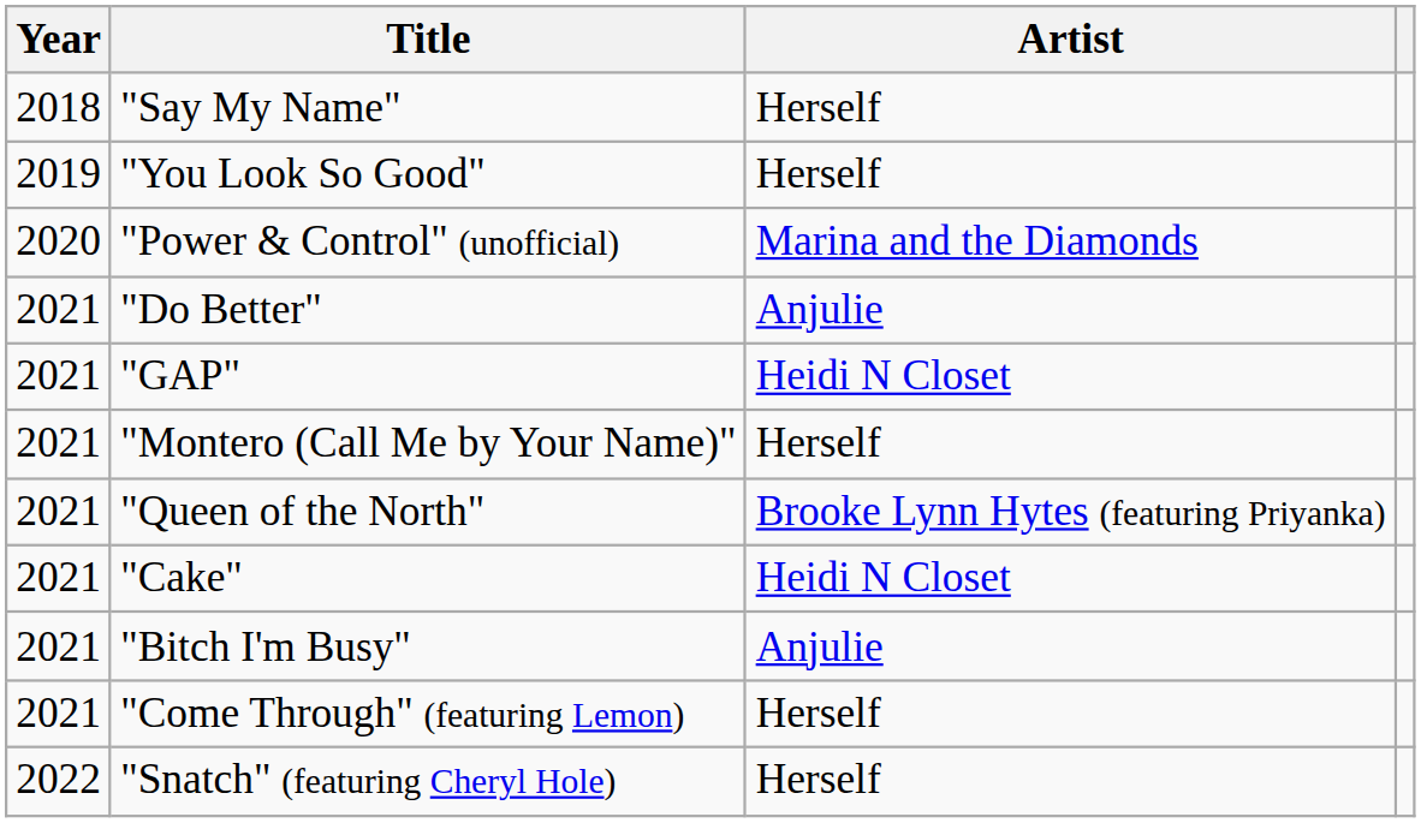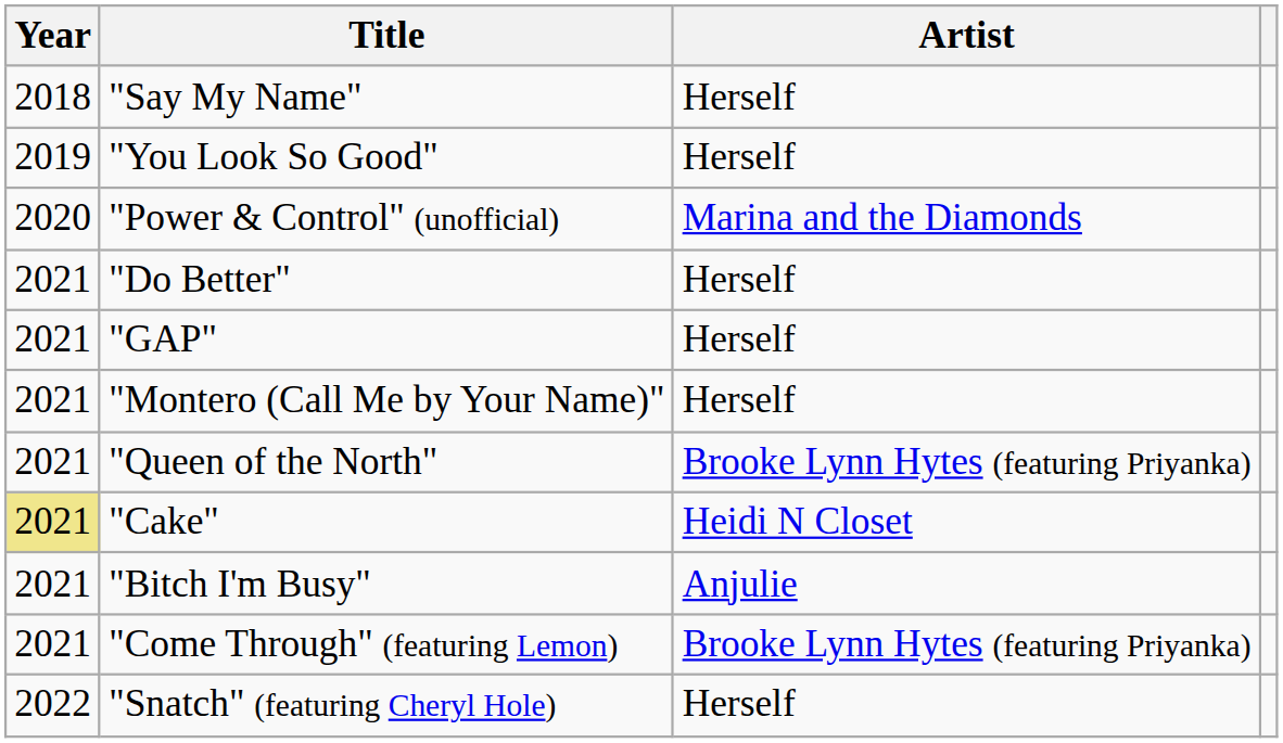 <table class="wikitable">
 <tr>
 <th>Year</th>
 <th>Title</th>
 <th>Artist</th>
 <th></th>
 </tr>
 <tr>
 <td>2018</td>
 <td>"Say My Name"</td>
 <td>Herself</td>
 <td></td>
 </tr>
 <tr>
 <td>2019</td>
 <td>"You Look So Good"</td>
 <td>Herself</td>
 <td></td>
 </tr>
 <tr>
 <td>2020</td>
 <td>"Power & Control" <small>(unofficial)</small></td>
 <td><a href='#'>Marina and the Diamonds</a></td>
 <td></td>
 </tr>
 <tr>
 <td>2021</td>
 <td>"Do Better"</td>
-<td><a href='#'>Anjulie</a></td>
+<td>Herself</td>
 <td style="text-align: center;"></td>
 </tr>
 <tr>
 <td>2021</td>
 <td>"GAP"</td>
-<td><a href='#'>Heidi N Closet</a></td>
+<td>Herself</td>
 <td style="text-align: center;"></td>
 </tr>
 <tr>
 <td>2021</td>
 <td>"Montero (Call Me by Your Name)"</td>
 <td>Herself</td>
 <td style="text-align: center;"></td>
 </tr>
 <tr>
 <td>2021</td>
 <td>"Queen of the North"</td>
 <td><a href='#'>Brooke Lynn Hytes</a> <small>(featuring Priyanka)</small></td>
 <td></td>
 </tr>
 <tr>
-<td>2021</td>
+<td style="background: khaki;">2021</td>
 <td>"Cake"</td>
 <td><a href='#'>Heidi N Closet</a></td>
 <td></td>
 </tr>
 <tr>
 <td>2021</td>
 <td>"Bitch I'm Busy"</td>
 <td><a href='#'>Anjulie</a></td>
 <td></td>
 </tr>
 <tr>
 <td>2021</td>
 <td>"Come Through" <small>(featuring <a href='#'>Lemon</a>)</small></td>
-<td>Herself</td>
+<td><a href='#'>Brooke Lynn Hytes</a> <small>(featuring Priyanka)</small></td>
 <td></td>
 </tr>
 <tr>
 <td>2022</td>
 <td>"Snatch" <small>(featuring <a href='#'>Cheryl Hole</a>)</small></td>
 <td>Herself</td>
 <td></td>
 </tr>
 </table>
